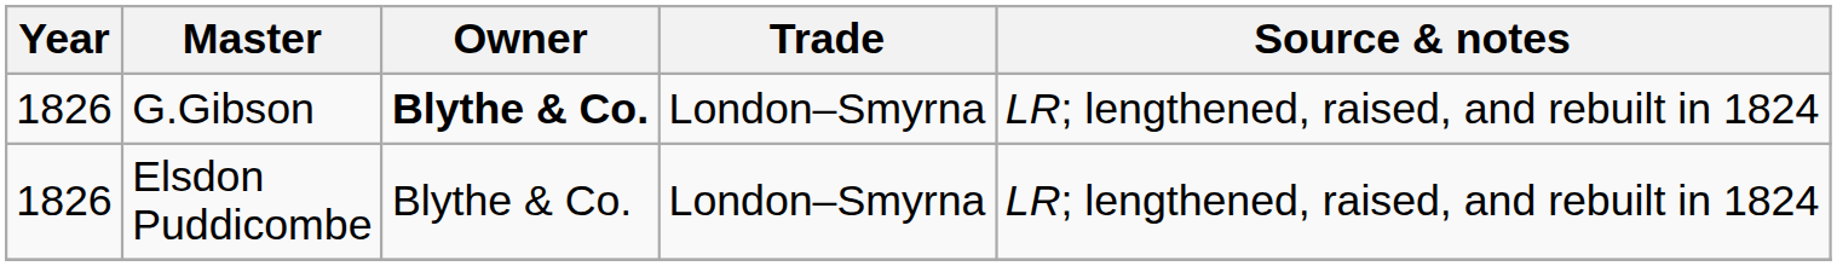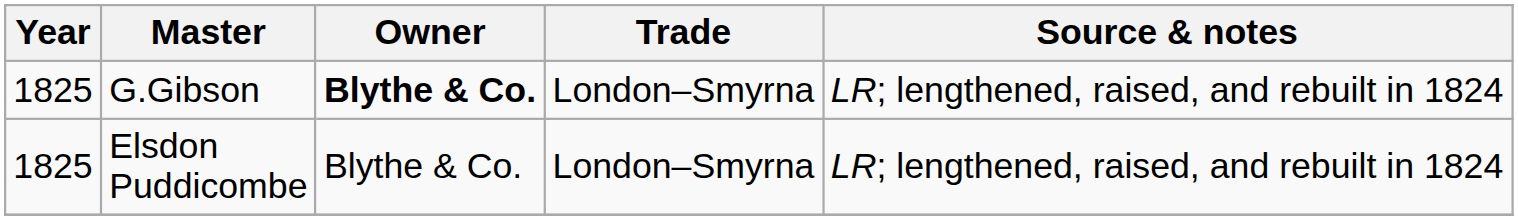 <table class=" wikitable">
 <tr>
 <th>Year</th>
 <th>Master</th>
 <th>Owner</th>
 <th>Trade</th>
 <th>Source & notes</th>
 </tr>
 <tr>
-<td>1826</td>
+<td>1825</td>
 <td>G.Gibson</td>
 <td><strong>Blythe & Co.</strong></td>
 <td>London–Smyrna</td>
 <td><em>LR</em>; lengthened, raised, and rebuilt in 1824</td>
 </tr>
 <tr>
-<td>1826</td>
+<td>1825</td>
 <td>Elsdon<br>Puddicombe</td>
 <td>Blythe & Co.</td>
 <td>London–Smyrna</td>
 <td><em>LR</em>; lengthened, raised, and rebuilt in 1824</td>
 </tr>
 <tr>
 </tr>
 </table>
